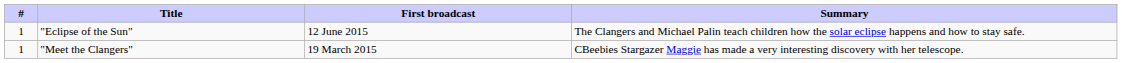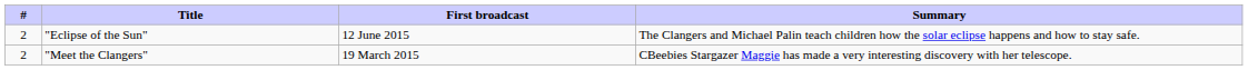 <table class="wikitable" style="width:99%;">
 <tr>
 <th style="background:#ccf; width:3%;">#</th>
 <th style="background:#ccf; width:24%;">Title</th>
 <th style="background:#ccf; width:24%;">First broadcast</th>
 <th style="background:#ccf;">Summary</th>
 </tr>
 <tr>
-<td style="text-align:center;">1</td>
+<td style="text-align:center;">2</td>
 <td>"Eclipse of the Sun"</td>
 <td>12 June 2015</td>
 <td>The Clangers and Michael Palin teach children how the <a href='#'>solar eclipse</a> happens and how to stay safe.</td>
 </tr>
 <tr>
-<td style="text-align:center;">1</td>
+<td style="text-align:center;">2</td>
 <td>"Meet the Clangers"</td>
 <td>19 March 2015</td>
 <td>CBeebies Stargazer <a href='#'>Maggie</a> has made a very interesting discovery with her telescope.</td>
 </tr>
 </table>
